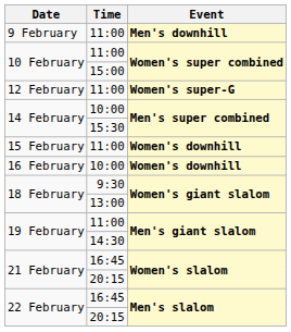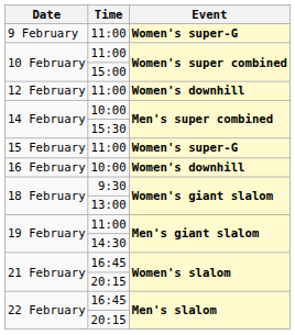 <table class=wikitable>
 <tr>
 <th>Date</th>
 <th>Time</th>
 <th>Event</th>
 </tr>
 <tr>
 <td>9 February</td>
 <td>11:00</td>
-<td style=background:lemonchiffon><strong>Men's downhill</strong></td>
+<td style=background:lemonchiffon><strong>Women's super-G</strong></td>
 </tr>
 <tr>
 <td rowspan=2>10 February</td>
 <td>11:00</td>
 <td rowspan=2 style=background:lemonchiffon><strong>Women's super combined</strong></td>
 </tr>
 <tr>
 <td>15:00</td>
 </tr>
 <tr>
 <td>12 February</td>
 <td>11:00</td>
-<td style=background:lemonchiffon><strong>Women's super-G</strong></td>
+<td style=background:lemonchiffon><strong>Women's downhill</strong></td>
 </tr>
 <tr>
 <td rowspan=2>14 February</td>
 <td>10:00</td>
 <td rowspan=2 style=background:lemonchiffon><strong>Men's super combined</strong></td>
 </tr>
 <tr>
 <td>15:30</td>
 </tr>
 <tr>
 <td>15 February</td>
 <td>11:00</td>
-<td style=background:lemonchiffon><strong>Women's downhill</strong></td>
+<td style=background:lemonchiffon><strong>Women's super-G</strong></td>
 </tr>
 <tr>
 <td>16 February</td>
 <td>10:00</td>
 <td style=background:lemonchiffon><strong>Women's downhill</strong></td>
 </tr>
 <tr>
 <td rowspan=2>18 February</td>
 <td align=right>9:30</td>
 <td rowspan=2 style=background:lemonchiffon><strong>Women's giant slalom</strong></td>
 </tr>
 <tr>
 <td>13:00</td>
 </tr>
 <tr>
 <td rowspan=2>19 February</td>
 <td>11:00</td>
 <td rowspan=2 style=background:lemonchiffon><strong>Men's giant slalom</strong></td>
 </tr>
 <tr>
 <td>14:30</td>
 </tr>
 <tr>
 <td rowspan=2>21 February</td>
 <td>16:45</td>
 <td rowspan=2 style=background:lemonchiffon><strong>Women's slalom</strong></td>
 </tr>
 <tr>
 <td>20:15</td>
 </tr>
 <tr>
 <td rowspan=2>22 February</td>
 <td>16:45</td>
 <td rowspan=2 style=background:lemonchiffon><strong>Men's slalom</strong></td>
 </tr>
 <tr>
 <td>20:15</td>
 </tr>
 </table>
